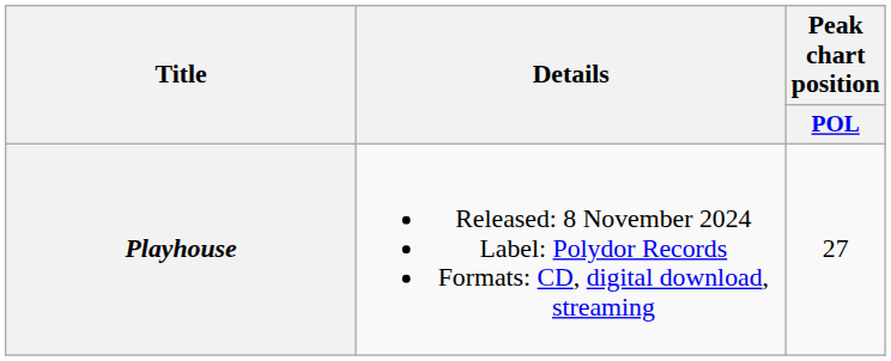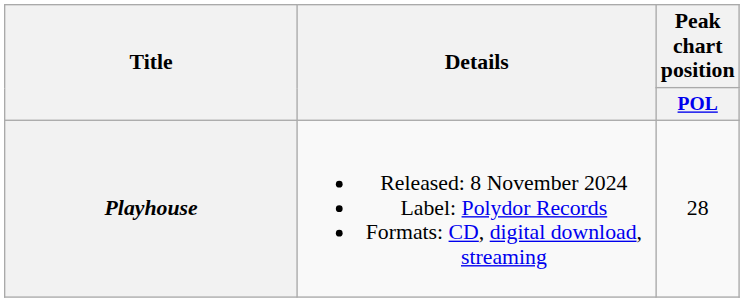 <table class="wikitable plainrowheaders" style="text-align:center;">
 <tr>
 <th scope="col" rowspan="2" style="width:13em;">Title</th>
 <th scope="col" rowspan="2" style="width:16em;">Details</th>
 <th scope="col"  colspan="1">Peak chart position</th>
 </tr>
 <tr>
 <th scope="col" style="width:3em;font-size:90%;"><a href='#'>POL</a><br></th>
 </tr>
 <tr>
 <th scope="row"><em>Playhouse</em></th>
 <td><br><ul><li>Released: 8 November 2024</li><li>Label: <a href='#'>Polydor Records</a></li><li>Formats: <a href='#'>CD</a>, <a href='#'>digital download</a>, <a href='#'>streaming</a></li></ul></td>
-<td>27</td>
+<td>28</td>
 </tr>
 </table>
